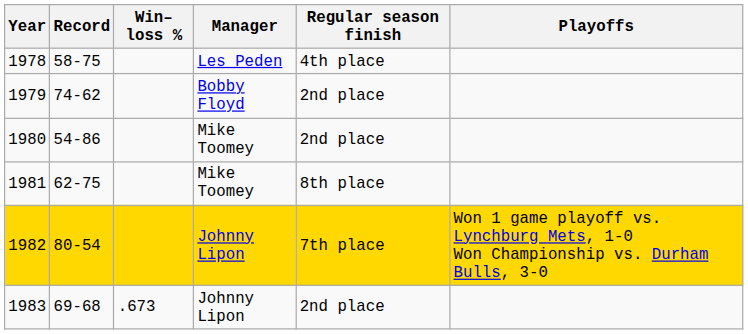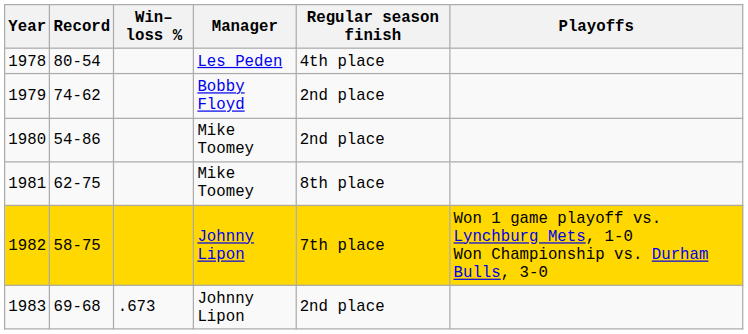 <table class="wikitable">
 <tr>
 <th>Year</th>
 <th>Record</th>
 <th>Win–loss %</th>
 <th>Manager</th>
 <th>Regular season finish</th>
 <th>Playoffs</th>
 </tr>
 <tr>
 <td>1978</td>
-<td>58-75</td>
+<td>80-54</td>
 <td></td>
 <td><a href='#'>Les Peden</a></td>
 <td>4th place</td>
 <td></td>
 </tr>
 <tr>
 <td>1979</td>
 <td>74-62</td>
 <td></td>
 <td><a href='#'>Bobby Floyd</a></td>
 <td>2nd place</td>
 <td></td>
 </tr>
 <tr>
 <td>1980</td>
 <td>54-86</td>
 <td></td>
 <td>Mike Toomey</td>
 <td>2nd place</td>
 <td></td>
 </tr>
 <tr>
 <td>1981</td>
 <td>62-75</td>
 <td></td>
 <td>Mike Toomey</td>
 <td>8th place</td>
 <td></td>
 </tr>
 <tr bgcolor="#FFD800">
 <td>1982</td>
-<td>80-54</td>
+<td>58-75</td>
 <td></td>
 <td><a href='#'>Johnny Lipon</a></td>
 <td>7th place</td>
 <td>Won 1 game playoff vs. <a href='#'>Lynchburg Mets</a>, 1-0<br>Won Championship vs. <a href='#'>Durham Bulls</a>, 3-0</td>
 </tr>
 <tr>
 <td>1983</td>
 <td>69-68</td>
 <td>.673</td>
 <td>Johnny Lipon</td>
 <td>2nd place</td>
 <td></td>
 </tr>
 </table>
